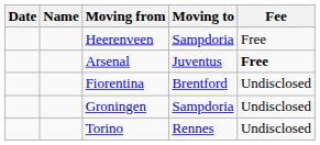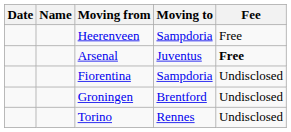 <table class="wikitable sortable">
 <tr>
 <th>Date</th>
 <th>Name</th>
 <th>Moving from</th>
 <th>Moving to</th>
 <th>Fee</th>
 </tr>
 <tr>
 <td></td>
 <td> </td>
 <td> <a href='#'>Heerenveen</a></td>
 <td><a href='#'>Sampdoria</a></td>
 <td>Free</td>
 </tr>
 <tr>
 <td></td>
 <td> </td>
 <td> <a href='#'>Arsenal</a></td>
 <td><a href='#'>Juventus</a></td>
 <td><strong>Free</strong></td>
 </tr>
 <tr>
 <td></td>
 <td> </td>
 <td><a href='#'>Fiorentina</a></td>
-<td> <a href='#'>Brentford</a></td>
+<td><a href='#'>Sampdoria</a></td>
 <td>Undisclosed</td>
 </tr>
 <tr>
 <td></td>
 <td> </td>
 <td> <a href='#'>Groningen</a></td>
-<td><a href='#'>Sampdoria</a></td>
+<td> <a href='#'>Brentford</a></td>
 <td>Undisclosed</td>
 </tr>
 <tr>
 <td></td>
 <td> </td>
 <td><a href='#'>Torino</a></td>
 <td> <a href='#'>Rennes</a></td>
 <td>Undisclosed</td>
 </tr>
 </table>
